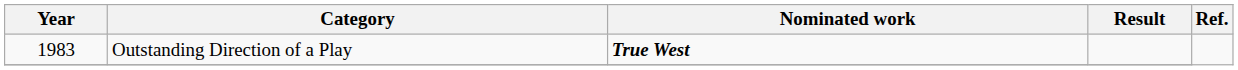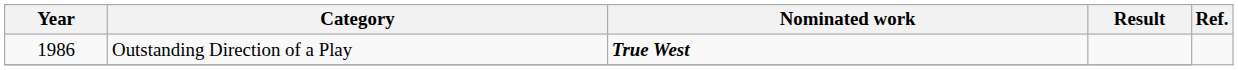 <table class=wikitable>
 <tr>
 <th scope="col" style="width:5em;">Year</th>
 <th scope="col" style="width:26em;">Category</th>
 <th scope="col" style="width:25em;">Nominated work</th>
 <th scope="col" style="width:5em;">Result</th>
 <th>Ref.</th>
 </tr>
 <tr>
-<td style="text-align:center;">1983</td>
+<td style="text-align:center;">1986</td>
 <td>Outstanding Direction of a Play</td>
 <td><strong><em>True West</em></strong></td>
 <td></td>
 </tr>
 <tr>
 </tr>
 </table>
